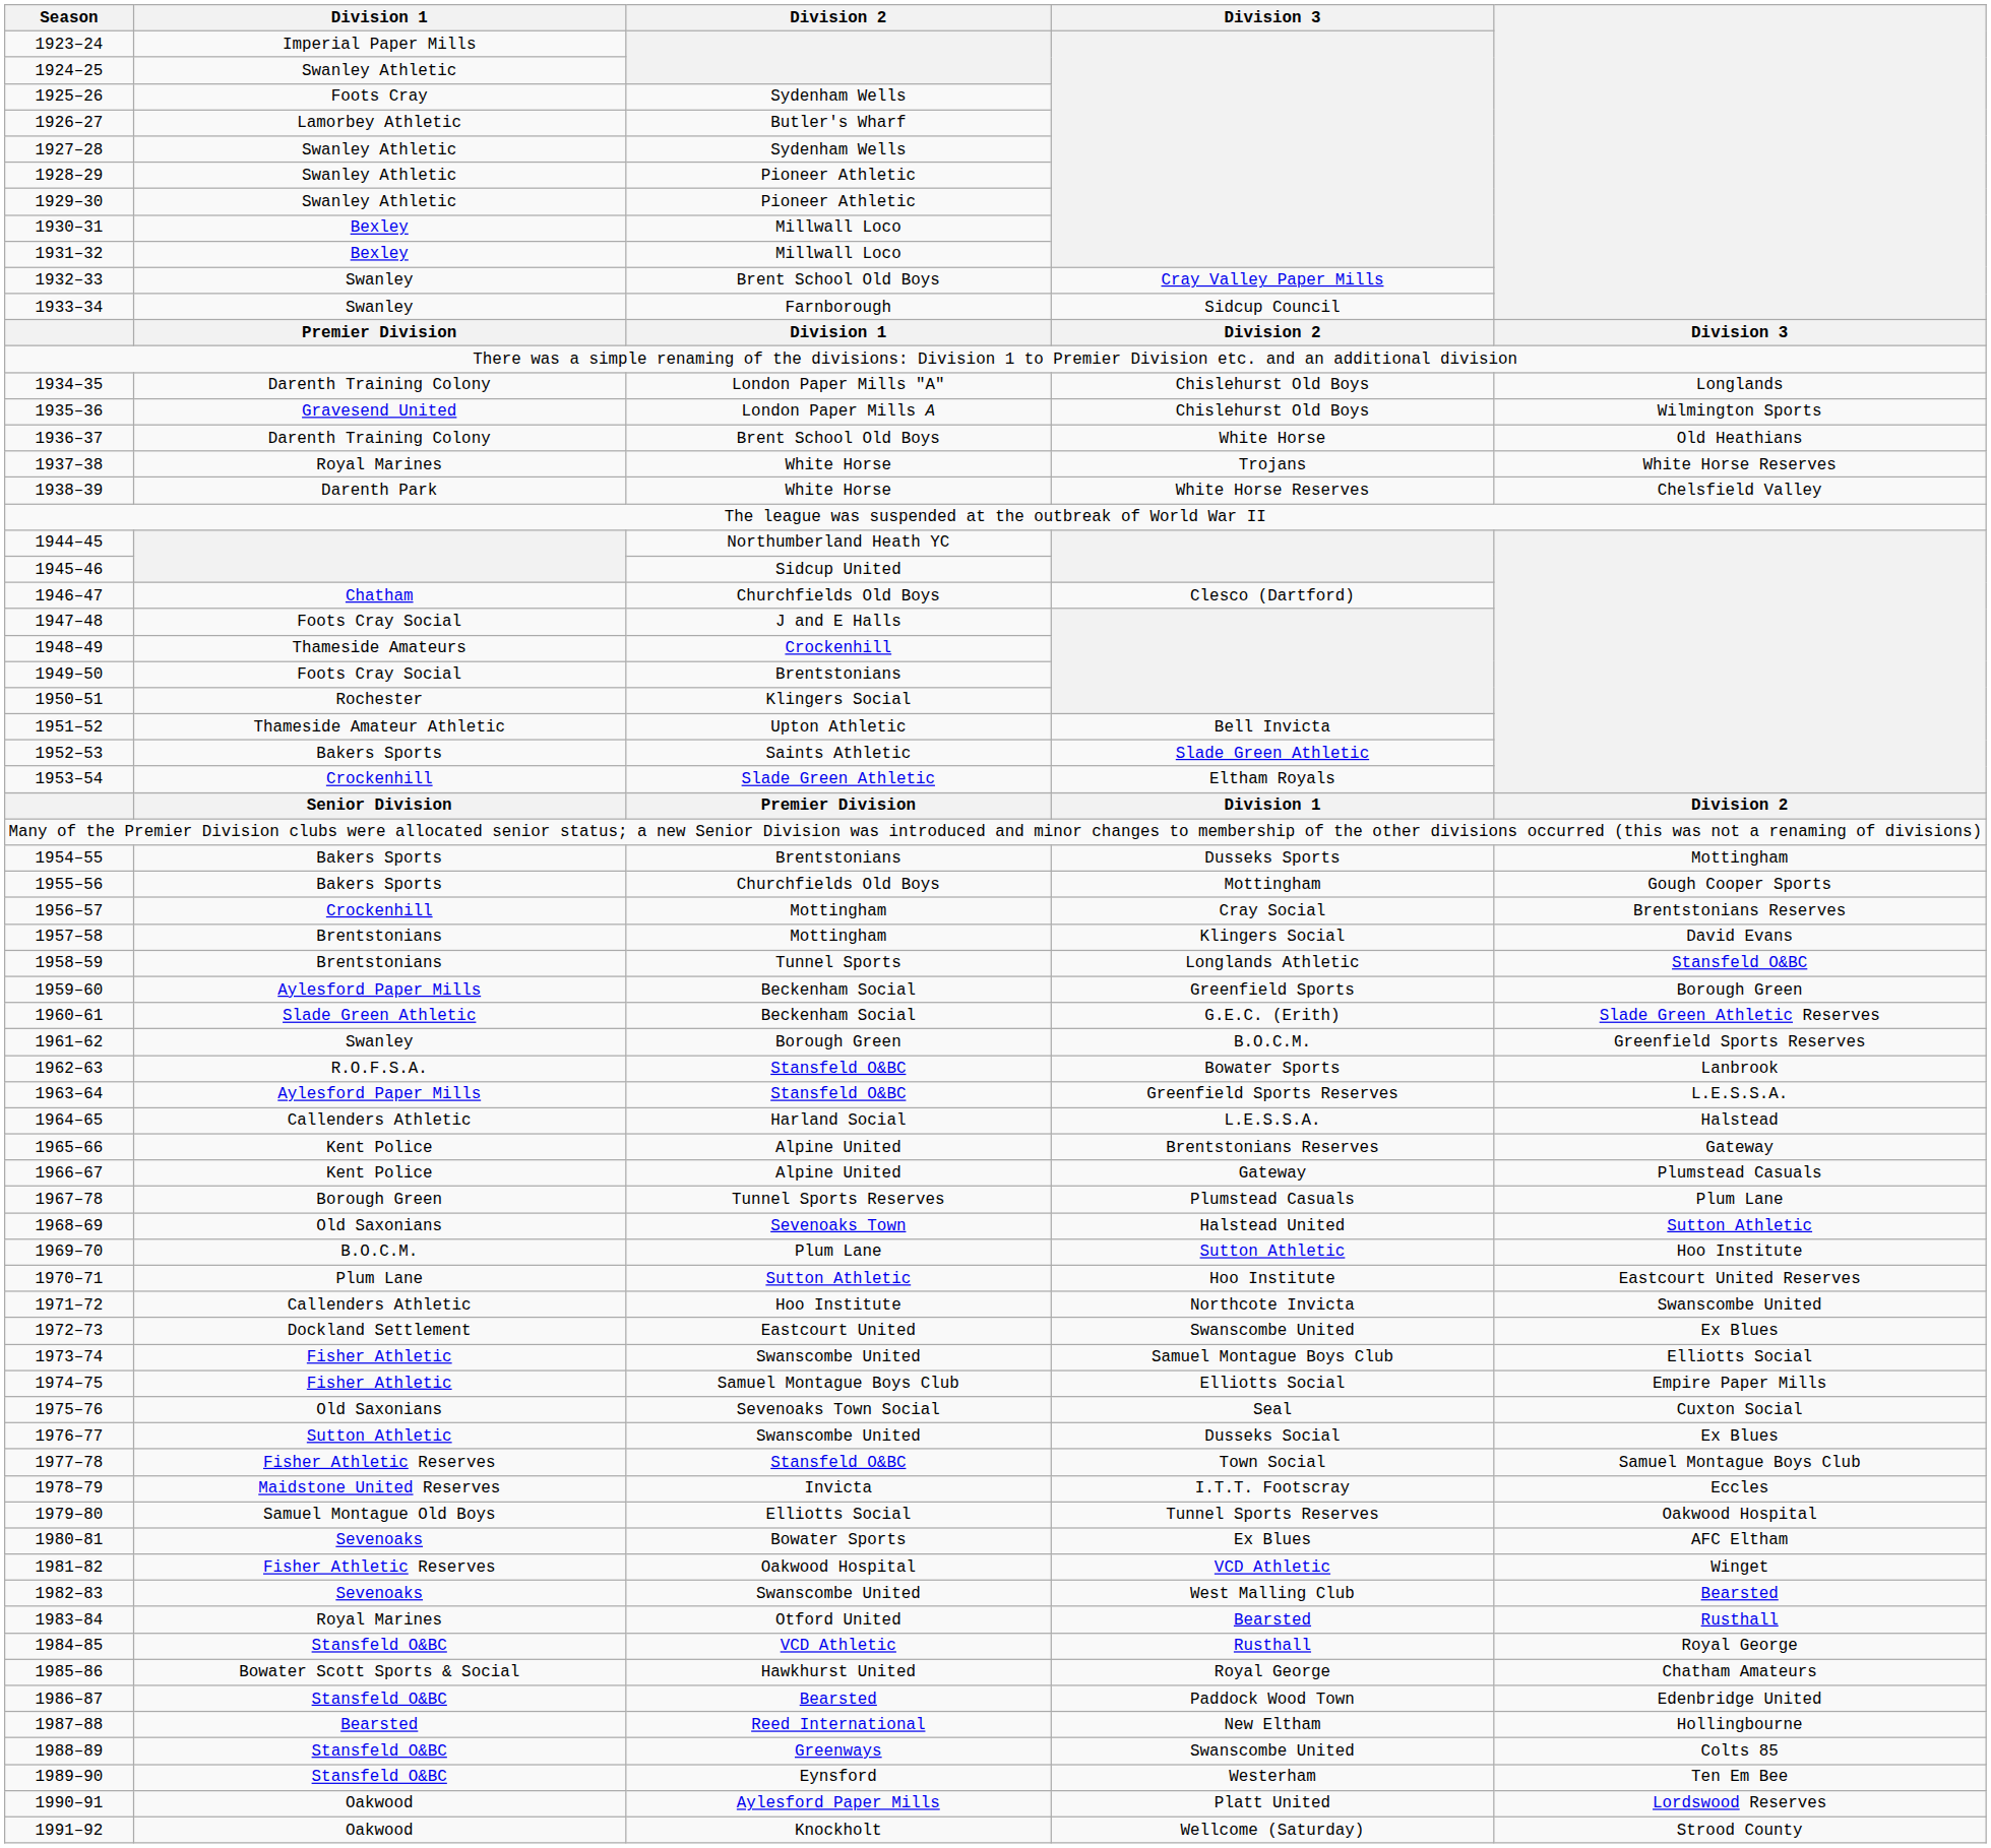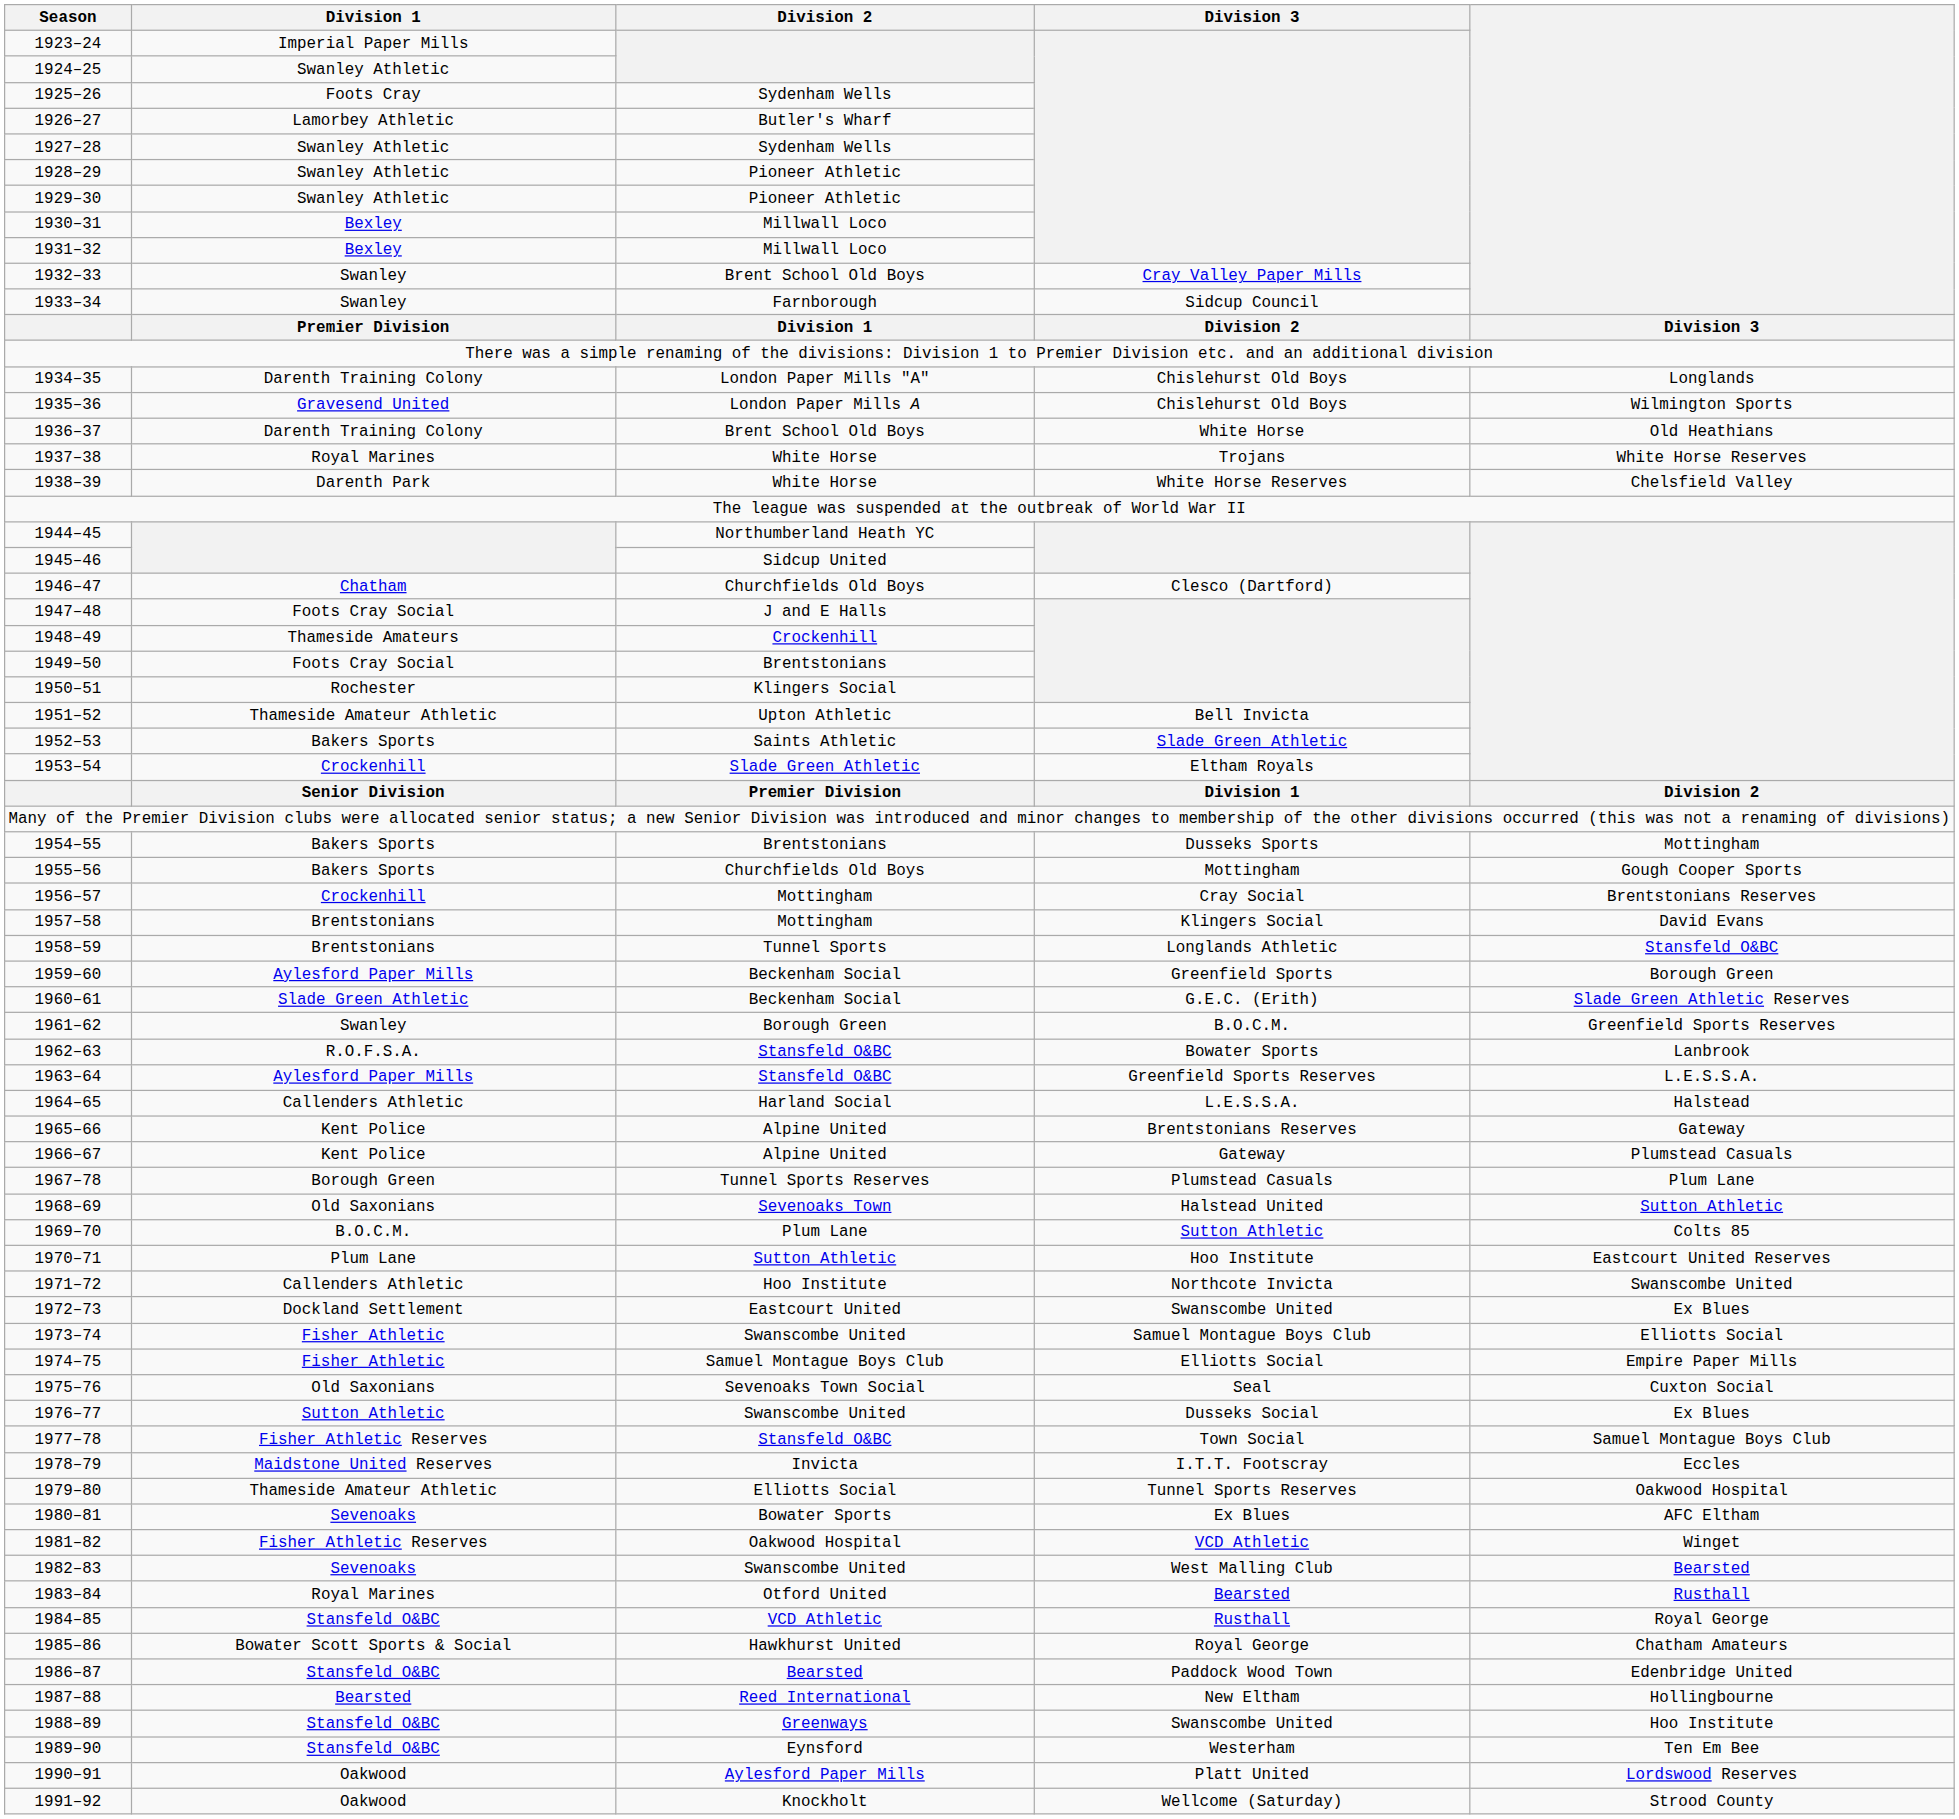 <table border="1" class=wikitable style="text-align:center">
 <tr>
 <th>Season</th>
 <th>Division 1</th>
 <th>Division 2</th>
 <th>Division 3</th>
 <th rowspan=12></th>
 </tr>
 <tr>
 <td>1923–24</td>
 <td>Imperial Paper Mills</td>
 <td rowspan=2 bgcolor=F2F2F2></td>
 <td rowspan=9 bgcolor=F2F2F2></td>
 </tr>
 <tr>
 <td>1924–25</td>
 <td>Swanley Athletic</td>
 </tr>
 <tr>
 <td>1925–26</td>
 <td>Foots Cray</td>
 <td>Sydenham Wells</td>
 </tr>
 <tr>
 <td>1926–27</td>
 <td>Lamorbey Athletic</td>
 <td>Butler's Wharf</td>
 </tr>
 <tr>
 <td>1927–28</td>
 <td>Swanley Athletic</td>
 <td>Sydenham Wells</td>
 </tr>
 <tr>
 <td>1928–29</td>
 <td>Swanley Athletic</td>
 <td>Pioneer Athletic</td>
 </tr>
 <tr>
 <td>1929–30</td>
 <td>Swanley Athletic</td>
 <td>Pioneer Athletic</td>
 </tr>
 <tr>
 <td>1930–31</td>
 <td><a href='#'>Bexley</a></td>
 <td>Millwall Loco</td>
 </tr>
 <tr>
 <td>1931–32</td>
 <td><a href='#'>Bexley</a></td>
 <td>Millwall Loco</td>
 </tr>
 <tr>
 <td>1932–33</td>
 <td>Swanley</td>
 <td>Brent School Old Boys</td>
 <td><a href='#'>Cray Valley Paper Mills</a></td>
 </tr>
 <tr>
 <td>1933–34</td>
 <td>Swanley</td>
 <td>Farnborough</td>
 <td>Sidcup Council</td>
 </tr>
 <tr>
 <th></th>
 <th>Premier Division</th>
 <th>Division 1</th>
 <th>Division 2</th>
 <th>Division 3</th>
 </tr>
 <tr>
 <td colspan=5>There was a simple renaming of the divisions: Division 1 to Premier Division etc. and an additional division</td>
 </tr>
 <tr>
 <td>1934–35</td>
 <td>Darenth Training Colony</td>
 <td>London Paper Mills "A"</td>
 <td>Chislehurst Old Boys</td>
 <td>Longlands</td>
 </tr>
 <tr>
 <td>1935–36</td>
 <td><a href='#'>Gravesend United</a></td>
 <td>London Paper Mills <em>A</em></td>
 <td>Chislehurst Old Boys</td>
 <td>Wilmington Sports</td>
 </tr>
 <tr>
 <td>1936–37</td>
 <td>Darenth Training Colony</td>
 <td>Brent School Old Boys</td>
 <td>White Horse</td>
 <td>Old Heathians</td>
 </tr>
 <tr>
 <td>1937–38</td>
 <td>Royal Marines</td>
 <td>White Horse</td>
 <td>Trojans</td>
 <td>White Horse Reserves</td>
 </tr>
 <tr>
 <td>1938–39</td>
 <td>Darenth Park</td>
 <td>White Horse</td>
 <td>White Horse Reserves</td>
 <td>Chelsfield Valley</td>
 </tr>
 <tr>
 <td colspan=5>The league was suspended at the outbreak of World War II</td>
 </tr>
 <tr>
 <td>1944–45</td>
 <td rowspan=2 bgcolor=F2F2F2></td>
 <td>Northumberland Heath YC</td>
 <td rowspan=2 bgcolor=F2F2F2></td>
 <td rowspan=10 bgcolor=F2F2F2></td>
 </tr>
 <tr>
 <td>1945–46</td>
 <td>Sidcup United</td>
 </tr>
 <tr>
 <td>1946–47</td>
 <td><a href='#'>Chatham</a></td>
 <td>Churchfields Old Boys</td>
 <td>Clesco (Dartford)</td>
 </tr>
 <tr>
 <td>1947–48</td>
 <td>Foots Cray Social</td>
 <td>J and E Halls</td>
 <td rowspan=4 bgcolor=F2F2F2></td>
 </tr>
 <tr>
 <td>1948–49</td>
 <td>Thameside Amateurs</td>
 <td><a href='#'>Crockenhill</a></td>
 </tr>
 <tr>
 <td>1949–50</td>
 <td>Foots Cray Social</td>
 <td>Brentstonians</td>
 </tr>
 <tr>
 <td>1950–51</td>
 <td>Rochester</td>
 <td>Klingers Social</td>
 </tr>
 <tr>
 <td>1951–52</td>
 <td>Thameside Amateur Athletic</td>
 <td>Upton Athletic</td>
 <td>Bell Invicta</td>
 </tr>
 <tr>
 <td>1952–53</td>
 <td>Bakers Sports</td>
 <td>Saints Athletic</td>
 <td><a href='#'>Slade Green Athletic</a></td>
 </tr>
 <tr>
 <td>1953–54</td>
 <td><a href='#'>Crockenhill</a></td>
 <td><a href='#'>Slade Green Athletic</a></td>
 <td>Eltham Royals</td>
 </tr>
 <tr>
 <th></th>
 <th>Senior Division</th>
 <th>Premier Division</th>
 <th>Division 1</th>
 <th>Division 2</th>
 </tr>
 <tr>
 <td colspan=5>Many of the Premier Division clubs were allocated senior status; a new Senior Division was introduced and minor changes to membership of the other divisions occurred (this was not a renaming of divisions)</td>
 </tr>
 <tr>
 <td>1954–55</td>
 <td>Bakers Sports</td>
 <td>Brentstonians</td>
 <td>Dusseks Sports</td>
 <td>Mottingham</td>
 </tr>
 <tr>
 <td>1955–56</td>
 <td>Bakers Sports</td>
 <td>Churchfields Old Boys</td>
 <td>Mottingham</td>
 <td>Gough Cooper Sports</td>
 </tr>
 <tr>
 <td>1956–57</td>
 <td><a href='#'>Crockenhill</a></td>
 <td>Mottingham</td>
 <td>Cray Social</td>
 <td>Brentstonians Reserves</td>
 </tr>
 <tr>
 <td>1957–58</td>
 <td>Brentstonians</td>
 <td>Mottingham</td>
 <td>Klingers Social</td>
 <td>David Evans</td>
 </tr>
 <tr>
 <td>1958–59</td>
 <td>Brentstonians</td>
 <td>Tunnel Sports</td>
 <td>Longlands Athletic</td>
 <td><a href='#'>Stansfeld O&BC</a></td>
 </tr>
 <tr>
 <td>1959–60</td>
 <td><a href='#'>Aylesford Paper Mills</a></td>
 <td>Beckenham Social</td>
 <td>Greenfield Sports</td>
 <td>Borough Green</td>
 </tr>
 <tr>
 <td>1960–61</td>
 <td><a href='#'>Slade Green Athletic</a></td>
 <td>Beckenham Social</td>
 <td>G.E.C. (Erith)</td>
 <td><a href='#'>Slade Green Athletic</a> Reserves</td>
 </tr>
 <tr>
 <td>1961–62</td>
 <td>Swanley</td>
 <td>Borough Green</td>
 <td>B.O.C.M.</td>
 <td>Greenfield Sports Reserves</td>
 </tr>
 <tr>
 <td>1962–63</td>
 <td>R.O.F.S.A.</td>
 <td><a href='#'>Stansfeld O&BC</a></td>
 <td>Bowater Sports</td>
 <td>Lanbrook</td>
 </tr>
 <tr>
 <td>1963–64</td>
 <td><a href='#'>Aylesford Paper Mills</a></td>
 <td><a href='#'>Stansfeld O&BC</a></td>
 <td>Greenfield Sports Reserves</td>
 <td>L.E.S.S.A.</td>
 </tr>
 <tr>
 <td>1964–65</td>
 <td>Callenders Athletic</td>
 <td>Harland Social</td>
 <td>L.E.S.S.A.</td>
 <td>Halstead</td>
 </tr>
 <tr>
 <td>1965–66</td>
 <td>Kent Police</td>
 <td>Alpine United</td>
 <td>Brentstonians Reserves</td>
 <td>Gateway</td>
 </tr>
 <tr>
 <td>1966–67</td>
 <td>Kent Police</td>
 <td>Alpine United</td>
 <td>Gateway</td>
 <td>Plumstead Casuals</td>
 </tr>
 <tr>
 <td>1967–78</td>
 <td>Borough Green</td>
 <td>Tunnel Sports Reserves</td>
 <td>Plumstead Casuals</td>
 <td>Plum Lane</td>
 </tr>
 <tr>
 <td>1968–69</td>
 <td>Old Saxonians</td>
 <td><a href='#'>Sevenoaks Town</a></td>
 <td>Halstead United</td>
 <td><a href='#'>Sutton Athletic</a></td>
 </tr>
 <tr>
 <td>1969–70</td>
 <td>B.O.C.M.</td>
 <td>Plum Lane</td>
 <td><a href='#'>Sutton Athletic</a></td>
-<td>Hoo Institute</td>
+<td>Colts 85</td>
 </tr>
 <tr>
 <td>1970–71</td>
 <td>Plum Lane</td>
 <td><a href='#'>Sutton Athletic</a></td>
 <td>Hoo Institute</td>
 <td>Eastcourt United Reserves</td>
 </tr>
 <tr>
 <td>1971–72</td>
 <td>Callenders Athletic</td>
 <td>Hoo Institute</td>
 <td>Northcote Invicta</td>
 <td>Swanscombe United</td>
 </tr>
 <tr>
 <td>1972–73</td>
 <td>Dockland Settlement</td>
 <td>Eastcourt United</td>
 <td>Swanscombe United</td>
 <td>Ex Blues</td>
 </tr>
 <tr>
 <td>1973–74</td>
 <td><a href='#'>Fisher Athletic</a></td>
 <td>Swanscombe United</td>
 <td>Samuel Montague Boys Club</td>
 <td>Elliotts Social</td>
 </tr>
 <tr>
 <td>1974–75</td>
 <td><a href='#'>Fisher Athletic</a></td>
 <td>Samuel Montague Boys Club</td>
 <td>Elliotts Social</td>
 <td>Empire Paper Mills</td>
 </tr>
 <tr>
 <td>1975–76</td>
 <td>Old Saxonians</td>
 <td>Sevenoaks Town Social</td>
 <td>Seal</td>
 <td>Cuxton Social</td>
 </tr>
 <tr>
 <td>1976–77</td>
 <td><a href='#'>Sutton Athletic</a></td>
 <td>Swanscombe United</td>
 <td>Dusseks Social</td>
 <td>Ex Blues</td>
 </tr>
 <tr>
 <td>1977–78</td>
 <td><a href='#'>Fisher Athletic</a> Reserves</td>
 <td><a href='#'>Stansfeld O&BC</a></td>
 <td>Town Social</td>
 <td>Samuel Montague Boys Club</td>
 </tr>
 <tr>
 <td>1978–79</td>
 <td><a href='#'>Maidstone United</a> Reserves</td>
 <td>Invicta</td>
 <td>I.T.T. Footscray</td>
 <td>Eccles</td>
 </tr>
 <tr>
 <td>1979–80</td>
-<td>Samuel Montague Old Boys</td>
+<td>Thameside Amateur Athletic</td>
 <td>Elliotts Social</td>
 <td>Tunnel Sports Reserves</td>
 <td>Oakwood Hospital</td>
 </tr>
 <tr>
 <td>1980–81</td>
 <td><a href='#'>Sevenoaks</a></td>
 <td>Bowater Sports</td>
 <td>Ex Blues</td>
 <td>AFC Eltham</td>
 </tr>
 <tr>
 <td>1981–82</td>
 <td><a href='#'>Fisher Athletic</a> Reserves</td>
 <td>Oakwood Hospital</td>
 <td><a href='#'>VCD Athletic</a></td>
 <td>Winget</td>
 </tr>
 <tr>
 <td>1982–83</td>
 <td><a href='#'>Sevenoaks</a></td>
 <td>Swanscombe United</td>
 <td>West Malling Club</td>
 <td><a href='#'>Bearsted</a></td>
 </tr>
 <tr>
 <td>1983–84</td>
 <td>Royal Marines</td>
 <td>Otford United</td>
 <td><a href='#'>Bearsted</a></td>
 <td><a href='#'>Rusthall</a></td>
 </tr>
 <tr>
 <td>1984–85</td>
 <td><a href='#'>Stansfeld O&BC</a></td>
 <td><a href='#'>VCD Athletic</a></td>
 <td><a href='#'>Rusthall</a></td>
 <td>Royal George</td>
 </tr>
 <tr>
 <td>1985–86</td>
 <td>Bowater Scott Sports & Social</td>
 <td>Hawkhurst United</td>
 <td>Royal George</td>
 <td>Chatham Amateurs</td>
 </tr>
 <tr>
 <td>1986–87</td>
 <td><a href='#'>Stansfeld O&BC</a></td>
 <td><a href='#'>Bearsted</a></td>
 <td>Paddock Wood Town</td>
 <td>Edenbridge United</td>
 </tr>
 <tr>
 <td>1987–88</td>
 <td><a href='#'>Bearsted</a></td>
 <td><a href='#'>Reed International</a></td>
 <td>New Eltham</td>
 <td>Hollingbourne</td>
 </tr>
 <tr>
 <td>1988–89</td>
 <td><a href='#'>Stansfeld O&BC</a></td>
 <td><a href='#'>Greenways</a></td>
 <td>Swanscombe United</td>
-<td>Colts 85</td>
+<td>Hoo Institute</td>
 </tr>
 <tr>
 <td>1989–90</td>
 <td><a href='#'>Stansfeld O&BC</a></td>
 <td>Eynsford</td>
 <td>Westerham</td>
 <td>Ten Em Bee</td>
 </tr>
 <tr>
 <td>1990–91</td>
 <td>Oakwood</td>
 <td><a href='#'>Aylesford Paper Mills</a></td>
 <td>Platt United</td>
 <td><a href='#'>Lordswood</a> Reserves</td>
 </tr>
 <tr>
 <td>1991–92</td>
 <td>Oakwood</td>
 <td>Knockholt</td>
 <td>Wellcome (Saturday)</td>
 <td>Strood County</td>
 </tr>
 </table>
